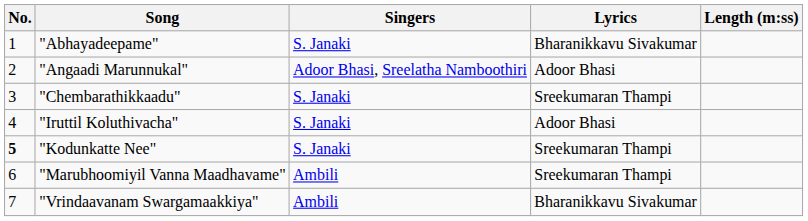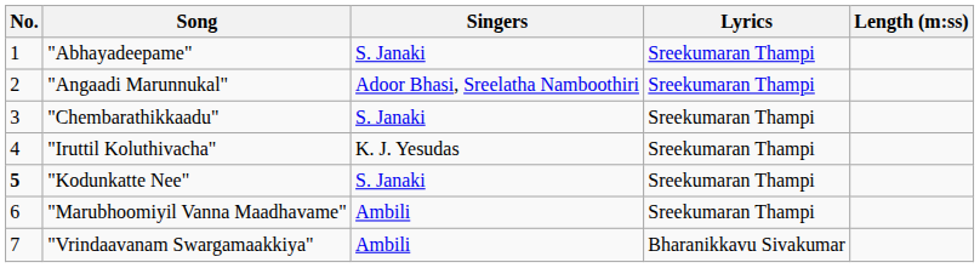 <table class="wikitable" style="font-size:95%;">
 <tr>
 <th>No.</th>
 <th>Song</th>
 <th>Singers</th>
 <th>Lyrics</th>
 <th>Length (m:ss)</th>
 </tr>
 <tr>
 <td>1</td>
 <td>"Abhayadeepame"</td>
 <td><a href='#'>S. Janaki</a></td>
-<td>Bharanikkavu Sivakumar</td>
+<td><a href='#'>Sreekumaran Thampi</a></td>
 <td></td>
 </tr>
 <tr>
 <td>2</td>
 <td>"Angaadi Marunnukal"</td>
 <td><a href='#'>Adoor Bhasi</a>, <a href='#'>Sreelatha Namboothiri</a></td>
-<td>Adoor Bhasi</td>
+<td><a href='#'>Sreekumaran Thampi</a></td>
 <td></td>
 </tr>
 <tr>
 <td>3</td>
 <td>"Chembarathikkaadu"</td>
 <td><a href='#'>S. Janaki</a></td>
 <td>Sreekumaran Thampi</td>
 <td></td>
 </tr>
 <tr>
 <td>4</td>
 <td>"Iruttil Koluthivacha"</td>
-<td><a href='#'>S. Janaki</a></td>
-<td>Adoor Bhasi</td>
+<td>K. J. Yesudas</td>
+<td>Sreekumaran Thampi</td>
 <td></td>
 </tr>
 <tr>
 <td><strong>5</strong></td>
 <td>"Kodunkatte Nee"</td>
 <td><a href='#'>S. Janaki</a></td>
 <td>Sreekumaran Thampi</td>
 <td></td>
 </tr>
 <tr>
 <td>6</td>
 <td>"Marubhoomiyil Vanna Maadhavame"</td>
 <td><a href='#'>Ambili</a></td>
 <td>Sreekumaran Thampi</td>
 <td></td>
 </tr>
 <tr>
 <td>7</td>
 <td>"Vrindaavanam Swargamaakkiya"</td>
 <td><a href='#'>Ambili</a></td>
 <td>Bharanikkavu Sivakumar</td>
 <td></td>
 </tr>
 </table>
